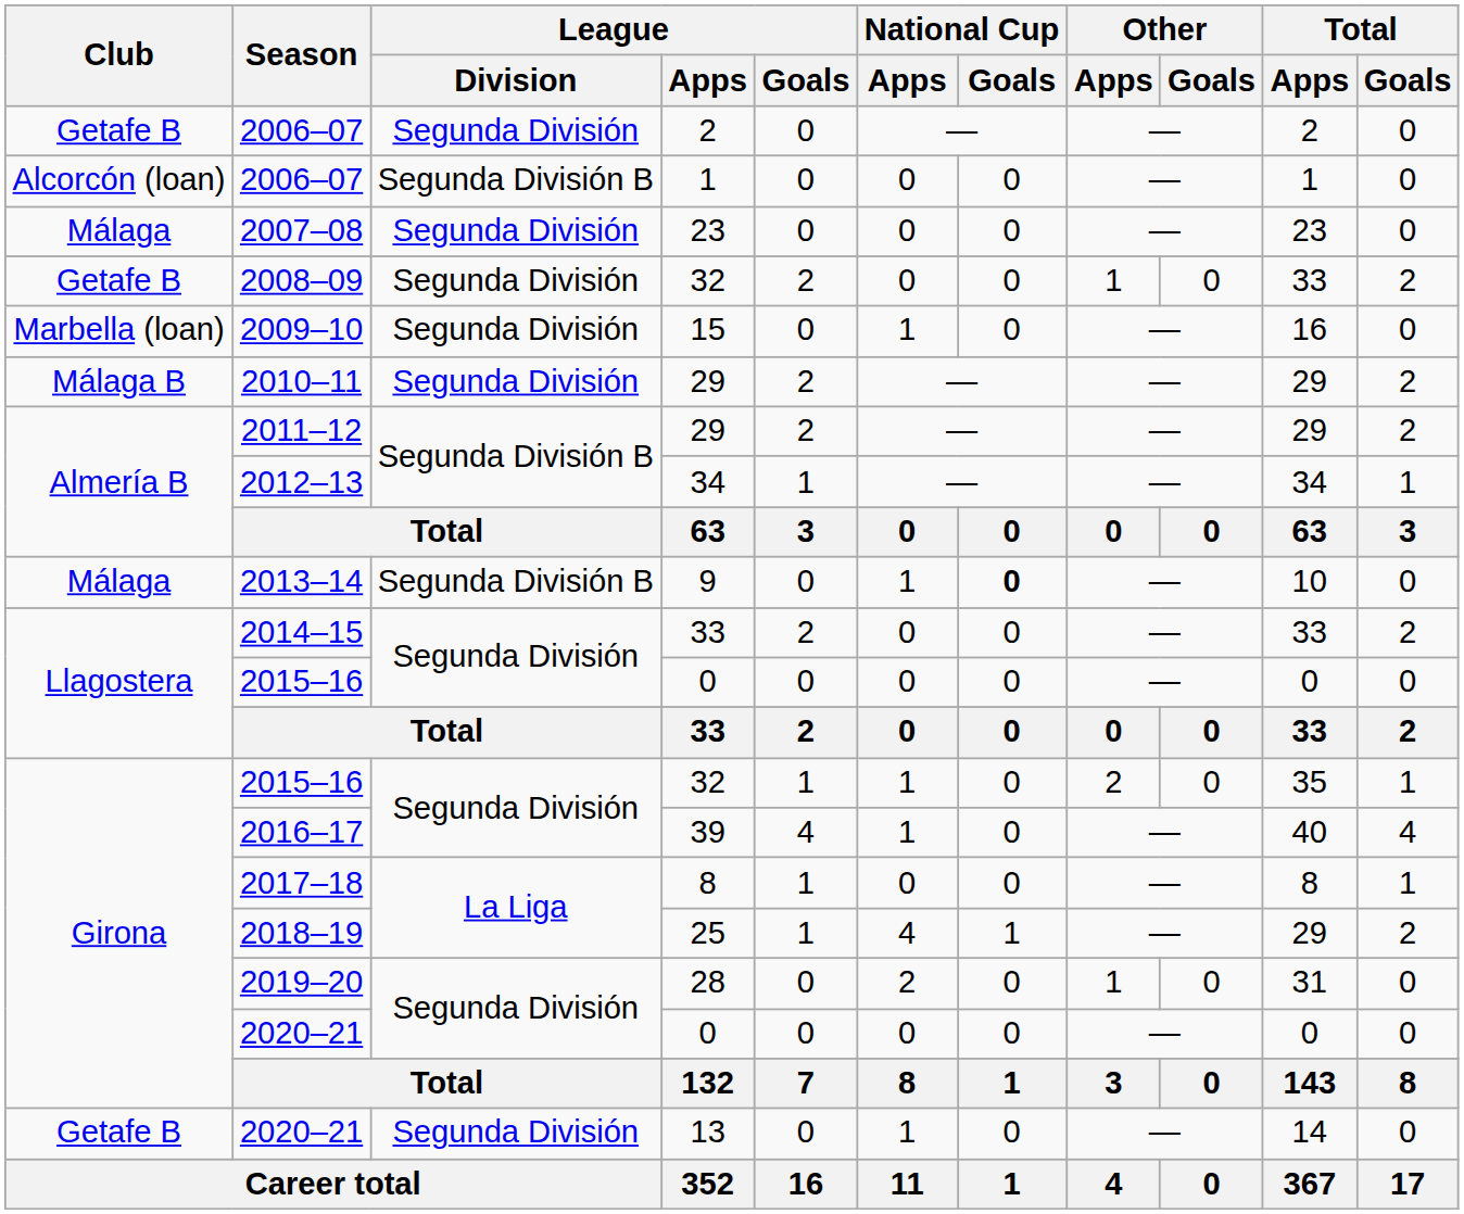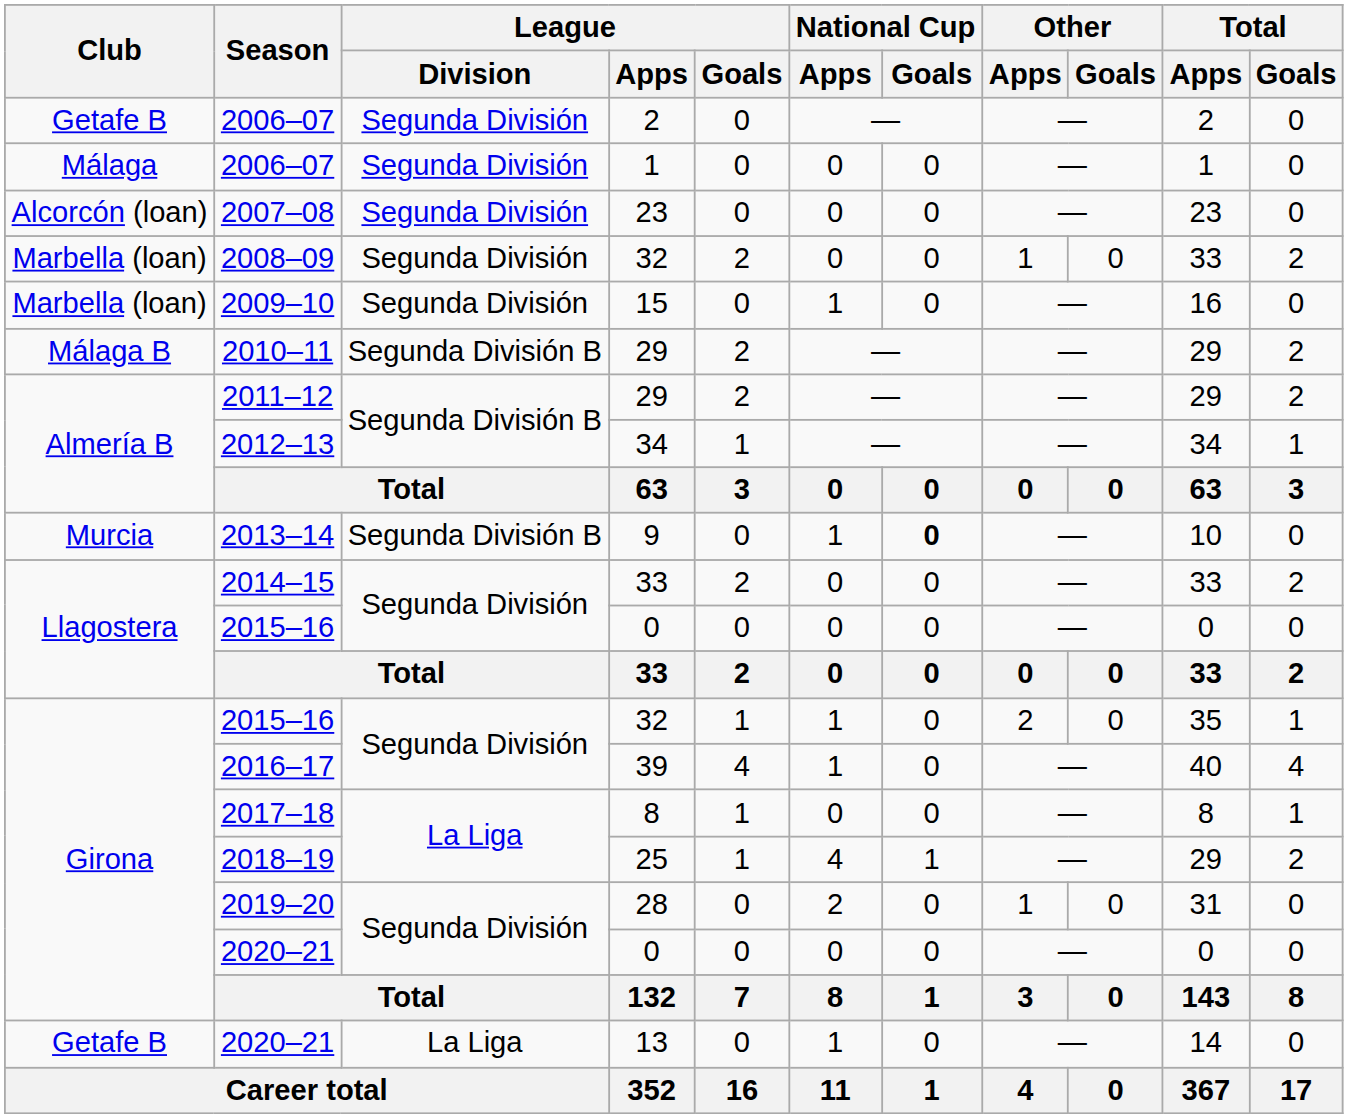 <table class="wikitable" style="text-align:center">
 <tr>
 <th rowspan="2">Club</th>
 <th rowspan="2">Season</th>
 <th colspan="3">League</th>
 <th colspan="2">National Cup</th>
 <th colspan="2">Other</th>
 <th colspan="2">Total</th>
 </tr>
 <tr>
 <th>Division</th>
 <th>Apps</th>
 <th>Goals</th>
 <th>Apps</th>
 <th>Goals</th>
 <th>Apps</th>
 <th>Goals</th>
 <th>Apps</th>
 <th>Goals</th>
 </tr>
 <tr>
 <td><a href='#'>Getafe B</a></td>
 <td><a href='#'>2006–07</a></td>
 <td><a href='#'>Segunda División</a></td>
 <td>2</td>
 <td>0</td>
 <td colspan="2">—</td>
 <td colspan="2">—</td>
 <td>2</td>
 <td>0</td>
 </tr>
 <tr>
-<td><a href='#'>Alcorcón</a> (loan)</td>
+<td><a href='#'>Málaga</a></td>
 <td><a href='#'>2006–07</a></td>
-<td>Segunda División B</td>
+<td><a href='#'>Segunda División</a></td>
 <td>1</td>
 <td>0</td>
 <td>0</td>
 <td>0</td>
 <td colspan="2">—</td>
 <td>1</td>
 <td>0</td>
 </tr>
 <tr>
-<td><a href='#'>Málaga</a></td>
+<td><a href='#'>Alcorcón</a> (loan)</td>
 <td><a href='#'>2007–08</a></td>
 <td><a href='#'>Segunda División</a></td>
 <td>23</td>
 <td>0</td>
 <td>0</td>
 <td>0</td>
 <td colspan="2">—</td>
 <td>23</td>
 <td>0</td>
 </tr>
 <tr>
-<td><a href='#'>Getafe B</a></td>
+<td><a href='#'>Marbella</a> (loan)</td>
 <td><a href='#'>2008–09</a></td>
 <td>Segunda División</td>
 <td>32</td>
 <td>2</td>
 <td>0</td>
 <td>0</td>
 <td>1</td>
 <td>0</td>
 <td>33</td>
 <td>2</td>
 </tr>
 <tr>
 <td><a href='#'>Marbella</a> (loan)</td>
 <td><a href='#'>2009–10</a></td>
 <td>Segunda División</td>
 <td>15</td>
 <td>0</td>
 <td>1</td>
 <td>0</td>
 <td colspan="2">—</td>
 <td>16</td>
 <td>0</td>
 </tr>
 <tr>
 <td><a href='#'>Málaga B</a></td>
 <td><a href='#'>2010–11</a></td>
-<td><a href='#'>Segunda División</a></td>
+<td>Segunda División B</td>
 <td>29</td>
 <td>2</td>
 <td colspan="2">—</td>
 <td colspan="2">—</td>
 <td>29</td>
 <td>2</td>
 </tr>
 <tr>
 <td rowspan="3"><a href='#'>Almería B</a></td>
 <td><a href='#'>2011–12</a></td>
 <td rowspan="2">Segunda División B</td>
 <td>29</td>
 <td>2</td>
 <td colspan="2">—</td>
 <td colspan="2">—</td>
 <td>29</td>
 <td>2</td>
 </tr>
 <tr>
 <td><a href='#'>2012–13</a></td>
 <td>34</td>
 <td>1</td>
 <td colspan="2">—</td>
 <td colspan="2">—</td>
 <td>34</td>
 <td>1</td>
 </tr>
 <tr>
 <th colspan="2">Total</th>
 <th>63</th>
 <th>3</th>
 <th>0</th>
 <th>0</th>
 <th>0</th>
 <th>0</th>
 <th>63</th>
 <th>3</th>
 </tr>
 <tr>
-<td><a href='#'>Málaga</a></td>
+<td><a href='#'>Murcia</a></td>
 <td><a href='#'>2013–14</a></td>
 <td>Segunda División B</td>
 <td>9</td>
 <td>0</td>
 <td>1</td>
 <td><strong>0</strong></td>
 <td colspan="2">—</td>
 <td>10</td>
 <td>0</td>
 </tr>
 <tr>
 <td rowspan="3"><a href='#'>Llagostera</a></td>
 <td><a href='#'>2014–15</a></td>
 <td rowspan="2">Segunda División</td>
 <td>33</td>
 <td>2</td>
 <td>0</td>
 <td>0</td>
 <td colspan="2">—</td>
 <td>33</td>
 <td>2</td>
 </tr>
 <tr>
 <td><a href='#'>2015–16</a></td>
 <td>0</td>
 <td>0</td>
 <td>0</td>
 <td>0</td>
 <td colspan="2">—</td>
 <td>0</td>
 <td>0</td>
 </tr>
 <tr>
 <th colspan="2">Total</th>
 <th>33</th>
 <th>2</th>
 <th>0</th>
 <th>0</th>
 <th>0</th>
 <th>0</th>
 <th>33</th>
 <th>2</th>
 </tr>
 <tr>
 <td rowspan="7"><a href='#'>Girona</a></td>
 <td><a href='#'>2015–16</a></td>
 <td rowspan="2">Segunda División</td>
 <td>32</td>
 <td>1</td>
 <td>1</td>
 <td>0</td>
 <td>2</td>
 <td>0</td>
 <td>35</td>
 <td>1</td>
 </tr>
 <tr>
 <td><a href='#'>2016–17</a></td>
 <td>39</td>
 <td>4</td>
 <td>1</td>
 <td>0</td>
 <td colspan="2">—</td>
 <td>40</td>
 <td>4</td>
 </tr>
 <tr>
 <td><a href='#'>2017–18</a></td>
 <td rowspan="2"><a href='#'>La Liga</a></td>
 <td>8</td>
 <td>1</td>
 <td>0</td>
 <td>0</td>
 <td colspan="2">—</td>
 <td>8</td>
 <td>1</td>
 </tr>
 <tr>
 <td><a href='#'>2018–19</a></td>
 <td>25</td>
 <td>1</td>
 <td>4</td>
 <td>1</td>
 <td colspan="2">—</td>
 <td>29</td>
 <td>2</td>
 </tr>
 <tr>
 <td><a href='#'>2019–20</a></td>
 <td rowspan="2">Segunda División</td>
 <td>28</td>
 <td>0</td>
 <td>2</td>
 <td>0</td>
 <td>1</td>
 <td>0</td>
 <td>31</td>
 <td>0</td>
 </tr>
 <tr>
 <td><a href='#'>2020–21</a></td>
 <td>0</td>
 <td>0</td>
 <td>0</td>
 <td>0</td>
 <td colspan="2">—</td>
 <td>0</td>
 <td>0</td>
 </tr>
 <tr>
 <th colspan="2">Total</th>
 <th>132</th>
 <th>7</th>
 <th>8</th>
 <th>1</th>
 <th>3</th>
 <th>0</th>
 <th>143</th>
 <th>8</th>
 </tr>
 <tr>
 <td><a href='#'>Getafe B</a></td>
 <td><a href='#'>2020–21</a></td>
-<td><a href='#'>Segunda División</a></td>
+<td>La Liga</td>
 <td>13</td>
 <td>0</td>
 <td>1</td>
 <td>0</td>
 <td colspan="2">—</td>
 <td>14</td>
 <td>0</td>
 </tr>
 <tr>
 <th colspan="3">Career total</th>
 <th>352</th>
 <th>16</th>
 <th>11</th>
 <th>1</th>
 <th>4</th>
 <th>0</th>
 <th>367</th>
 <th>17</th>
 </tr>
 </table>
